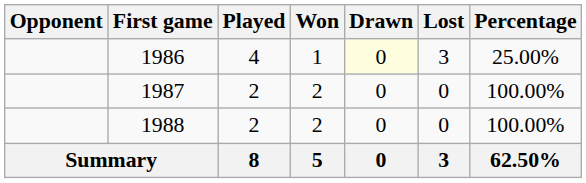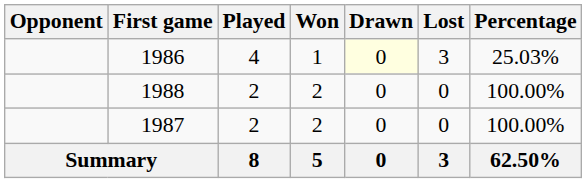 <table class="wikitable" style="text-align: center;">
 <tr>
 <th>Opponent</th>
 <th>First game</th>
 <th>Played</th>
 <th>Won</th>
 <th>Drawn</th>
 <th>Lost</th>
 <th>Percentage</th>
 </tr>
 <tr>
 <td style="text-align: left;"></td>
 <td>1986</td>
 <td>4</td>
 <td>1</td>
 <td style="background: lightyellow;">0</td>
 <td>3</td>
-<td>25.00%</td>
+<td>25.03%</td>
 </tr>
 <tr>
 <td style="text-align: left;"></td>
-<td>1987</td>
+<td>1988</td>
 <td>2</td>
 <td>2</td>
 <td>0</td>
 <td>0</td>
 <td>100.00%</td>
 </tr>
 <tr>
 <td style="text-align: left;"></td>
-<td>1988</td>
+<td>1987</td>
 <td>2</td>
 <td>2</td>
 <td>0</td>
 <td>0</td>
 <td>100.00%</td>
 </tr>
 <tr>
 <th colspan=2>Summary</th>
 <th>8</th>
 <th>5</th>
 <th>0</th>
 <th>3</th>
 <th>62.50%</th>
 </tr>
 </table>
